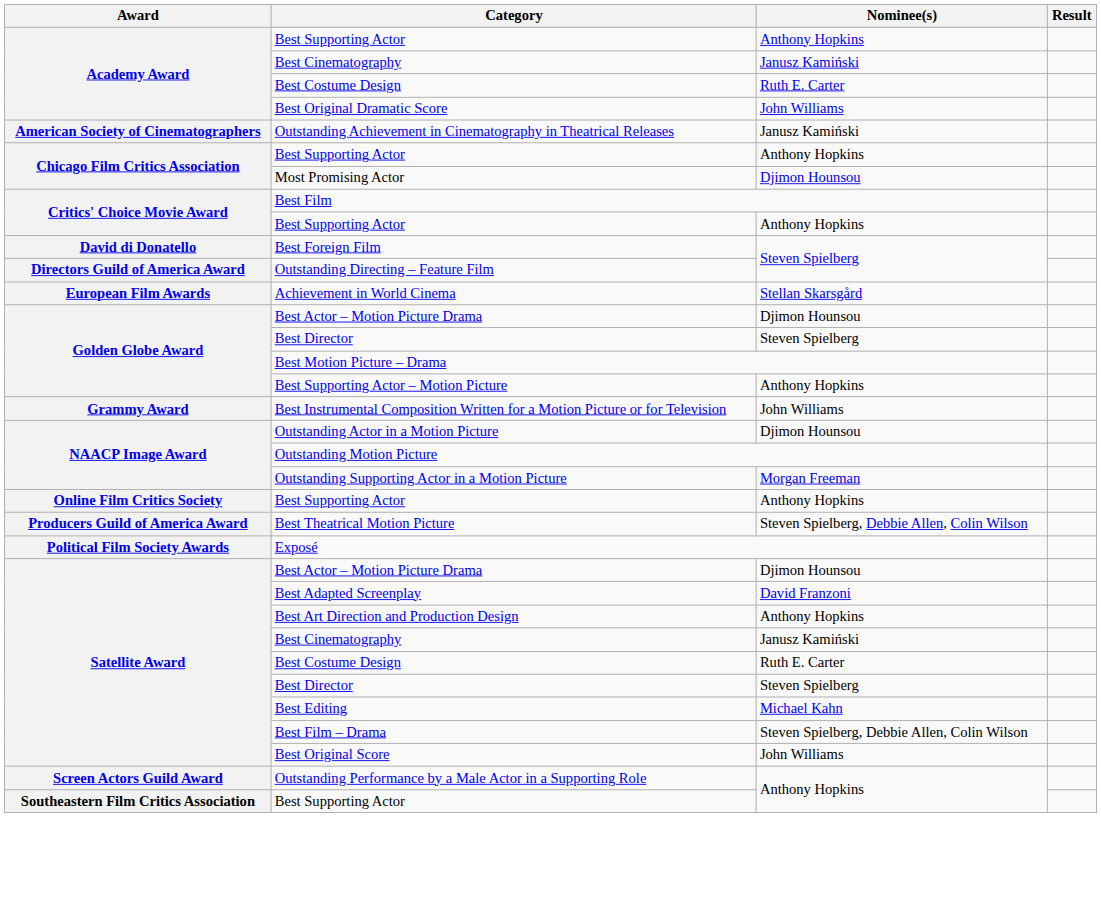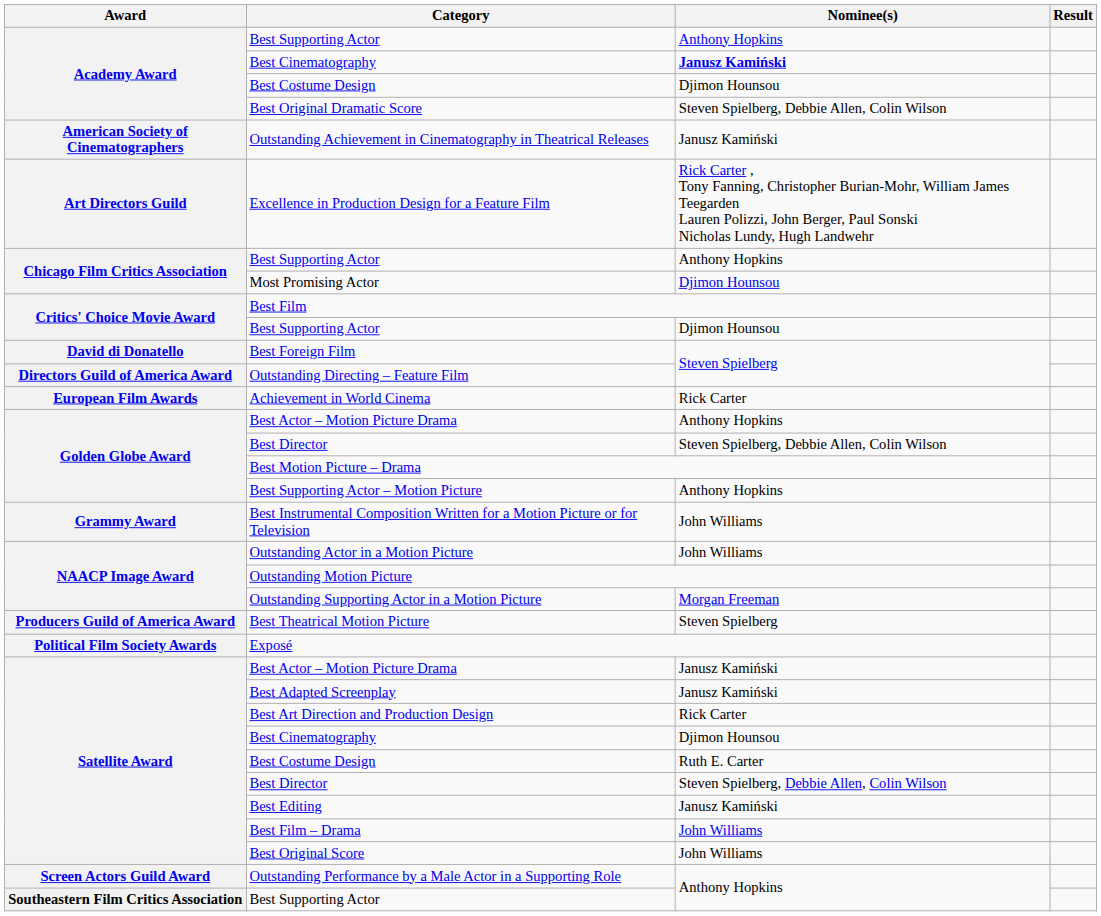 <table class="wikitable plainrowheaders" width=95%;">
 <tr style="background:#ccc; text-align:center;">
 <th scope="col">Award</th>
 <th scope="col">Category</th>
 <th scope="col">Nominee(s)</th>
 <th scope="col">Result</th>
 </tr>
 <tr>
 <th scope="row" rowspan="4"><a href='#'>Academy Award</a></th>
 <td><a href='#'>Best Supporting Actor</a></td>
 <td><a href='#'>Anthony Hopkins</a></td>
 <td></td>
 </tr>
 <tr>
 <td><a href='#'>Best Cinematography</a></td>
-<td><a href='#'>Janusz Kamiński</a></td>
+<td><strong><a href='#'>Janusz Kamiński</a></strong></td>
 <td></td>
 </tr>
 <tr>
 <td><a href='#'>Best Costume Design</a></td>
-<td><a href='#'>Ruth E. Carter</a></td>
+<td>Djimon Hounsou</td>
 <td></td>
 </tr>
 <tr>
 <td><a href='#'>Best Original Dramatic Score</a></td>
-<td><a href='#'>John Williams</a></td>
+<td>Steven Spielberg, Debbie Allen, Colin Wilson</td>
 <td></td>
 </tr>
 <tr>
 <th scope="row"><a href='#'>American Society of Cinematographers</a></th>
 <td><a href='#'>Outstanding Achievement in Cinematography in Theatrical Releases</a></td>
 <td>Janusz Kamiński</td>
+<td></td>
+</tr>
+<tr>
+<th scope="row"><a href='#'>Art Directors Guild</a></th>
+<td><a href='#'>Excellence in Production Design for a Feature Film</a></td>
+<td><a href='#'>Rick Carter</a> ,<br>Tony Fanning, Christopher Burian-Mohr, William James Teegarden <br>Lauren Polizzi, John Berger, Paul Sonski <br>Nicholas Lundy, Hugh Landwehr </td>
 <td></td>
 </tr>
 <tr>
 <th scope="row" rowspan="2"><a href='#'>Chicago Film Critics Association</a></th>
 <td><a href='#'>Best Supporting Actor</a></td>
 <td>Anthony Hopkins</td>
 <td></td>
 </tr>
 <tr>
 <td>Most Promising Actor</td>
 <td><a href='#'>Djimon Hounsou</a></td>
 <td></td>
 </tr>
 <tr>
 <th scope="row" rowspan="2"><a href='#'>Critics' Choice Movie Award</a></th>
 <td colspan="2"><a href='#'>Best Film</a></td>
 <td></td>
 </tr>
 <tr>
 <td><a href='#'>Best Supporting Actor</a></td>
-<td>Anthony Hopkins</td>
+<td>Djimon Hounsou</td>
 <td></td>
 </tr>
 <tr>
 <th scope="row"><a href='#'>David di Donatello</a></th>
 <td><a href='#'>Best Foreign Film</a></td>
 <td rowspan="2"><a href='#'>Steven Spielberg</a></td>
 <td></td>
 </tr>
 <tr>
 <th scope="row"><a href='#'>Directors Guild of America Award</a></th>
 <td><a href='#'>Outstanding Directing – Feature Film</a></td>
 <td></td>
 </tr>
 <tr>
 <th scope="row"><a href='#'>European Film Awards</a></th>
 <td><a href='#'>Achievement in World Cinema</a><br></td>
-<td><a href='#'>Stellan Skarsgård</a></td>
+<td>Rick Carter</td>
 <td></td>
 </tr>
 <tr>
 <th scope="row" rowspan="4"><a href='#'>Golden Globe Award</a></th>
 <td><a href='#'>Best Actor – Motion Picture Drama</a></td>
-<td>Djimon Hounsou</td>
+<td>Anthony Hopkins</td>
 <td></td>
 </tr>
 <tr>
 <td><a href='#'>Best Director</a></td>
-<td>Steven Spielberg</td>
+<td>Steven Spielberg, Debbie Allen, Colin Wilson</td>
 <td></td>
 </tr>
 <tr>
 <td colspan="2"><a href='#'>Best Motion Picture – Drama</a></td>
 <td></td>
 </tr>
 <tr>
 <td><a href='#'>Best Supporting Actor – Motion Picture</a></td>
 <td>Anthony Hopkins</td>
 <td></td>
 </tr>
 <tr>
 <th scope="row"><a href='#'>Grammy Award</a></th>
 <td><a href='#'>Best Instrumental Composition Written for a Motion Picture or for Television</a></td>
 <td>John Williams</td>
 <td></td>
 </tr>
 <tr>
 <th scope="row" rowspan="3"><a href='#'>NAACP Image Award</a></th>
 <td><a href='#'>Outstanding Actor in a Motion Picture</a></td>
-<td>Djimon Hounsou</td>
+<td>John Williams</td>
 <td></td>
 </tr>
 <tr>
 <td colspan="2"><a href='#'>Outstanding Motion Picture</a></td>
 <td></td>
 </tr>
 <tr>
 <td><a href='#'>Outstanding Supporting Actor in a Motion Picture</a></td>
 <td><a href='#'>Morgan Freeman</a></td>
 <td></td>
 </tr>
 <tr>
-<th scope="row"><a href='#'>Online Film Critics Society</a></th>
-<td><a href='#'>Best Supporting Actor</a></td>
-<td>Anthony Hopkins</td>
-<td></td>
-</tr>
-<tr>
 <th scope="row"><a href='#'>Producers Guild of America Award</a></th>
 <td><a href='#'>Best Theatrical Motion Picture</a></td>
-<td>Steven Spielberg, <a href='#'>Debbie Allen</a>, <a href='#'>Colin Wilson</a></td>
+<td>Steven Spielberg</td>
 <td></td>
 </tr>
 <tr>
 <th scope="row"><a href='#'>Political Film Society Awards</a></th>
 <td colspan="2"><a href='#'>Exposé</a></td>
 <td></td>
 </tr>
 <tr>
 <th scope="row" rowspan="9"><a href='#'>Satellite Award</a></th>
 <td><a href='#'>Best Actor – Motion Picture Drama</a></td>
-<td>Djimon Hounsou</td>
+<td>Janusz Kamiński</td>
 <td></td>
 </tr>
 <tr>
 <td><a href='#'>Best Adapted Screenplay</a></td>
-<td><a href='#'>David Franzoni</a></td>
+<td>Janusz Kamiński</td>
 <td></td>
 </tr>
 <tr>
 <td><a href='#'>Best Art Direction and Production Design</a></td>
-<td>Anthony Hopkins</td>
+<td>Rick Carter</td>
 <td></td>
 </tr>
 <tr>
 <td><a href='#'>Best Cinematography</a></td>
-<td>Janusz Kamiński</td>
+<td>Djimon Hounsou</td>
 <td></td>
 </tr>
 <tr>
 <td><a href='#'>Best Costume Design</a></td>
 <td>Ruth E. Carter</td>
 <td></td>
 </tr>
 <tr>
 <td><a href='#'>Best Director</a></td>
-<td>Steven Spielberg</td>
+<td>Steven Spielberg, <a href='#'>Debbie Allen</a>, <a href='#'>Colin Wilson</a></td>
 <td></td>
 </tr>
 <tr>
 <td><a href='#'>Best Editing</a></td>
-<td><a href='#'>Michael Kahn</a></td>
+<td>Janusz Kamiński</td>
 <td></td>
 </tr>
 <tr>
 <td><a href='#'>Best Film – Drama</a></td>
-<td>Steven Spielberg, Debbie Allen, Colin Wilson</td>
+<td><a href='#'>John Williams</a></td>
 <td></td>
 </tr>
 <tr>
 <td><a href='#'>Best Original Score</a></td>
 <td>John Williams</td>
 <td></td>
 </tr>
 <tr>
 <th scope="row"><a href='#'>Screen Actors Guild Award</a></th>
 <td><a href='#'>Outstanding Performance by a Male Actor in a Supporting Role</a></td>
 <td rowspan="2">Anthony Hopkins</td>
 <td></td>
 </tr>
 <tr>
 <th scope="row">Southeastern Film Critics Association</th>
 <td>Best Supporting Actor</td>
 <td></td>
 </tr>
 </table>
